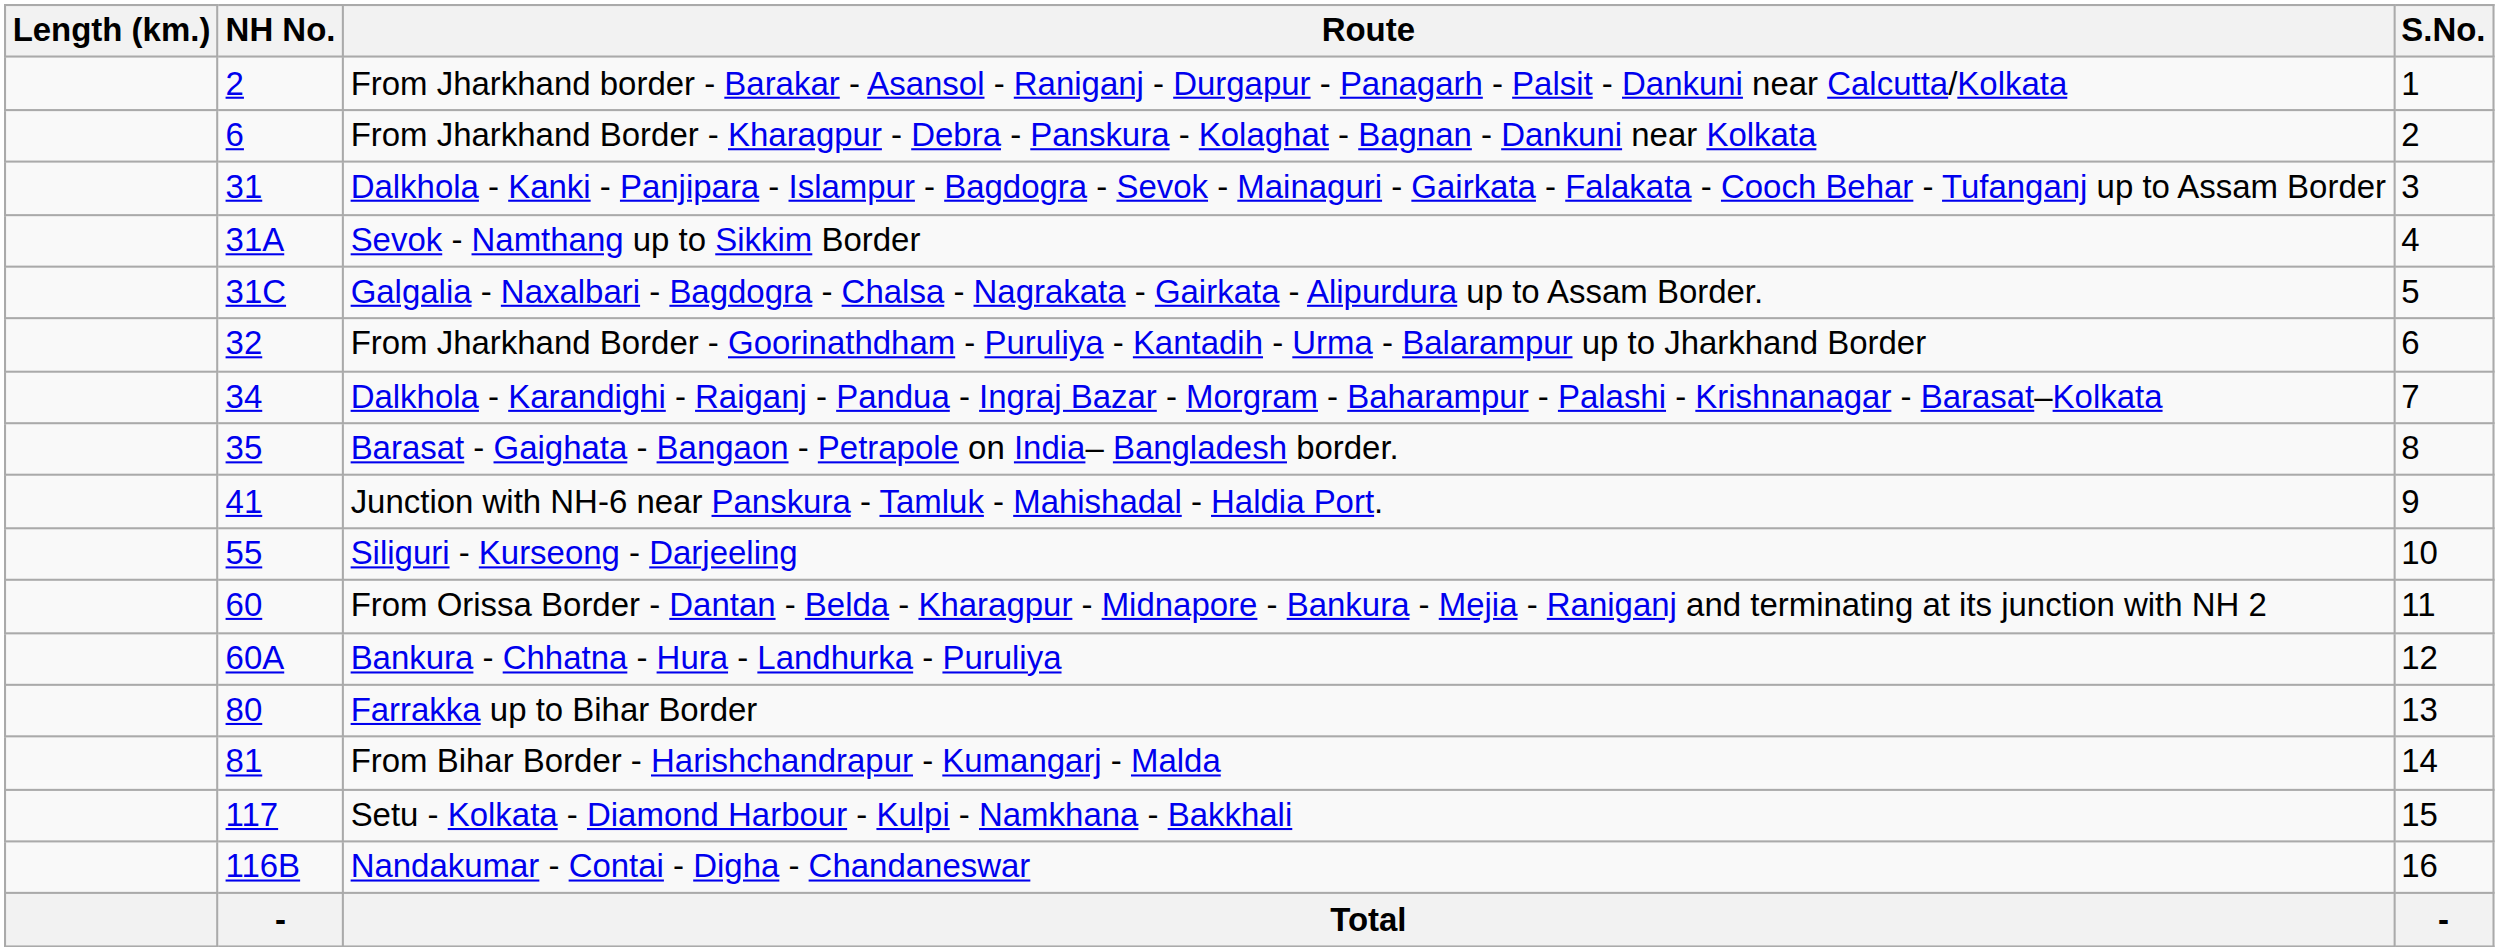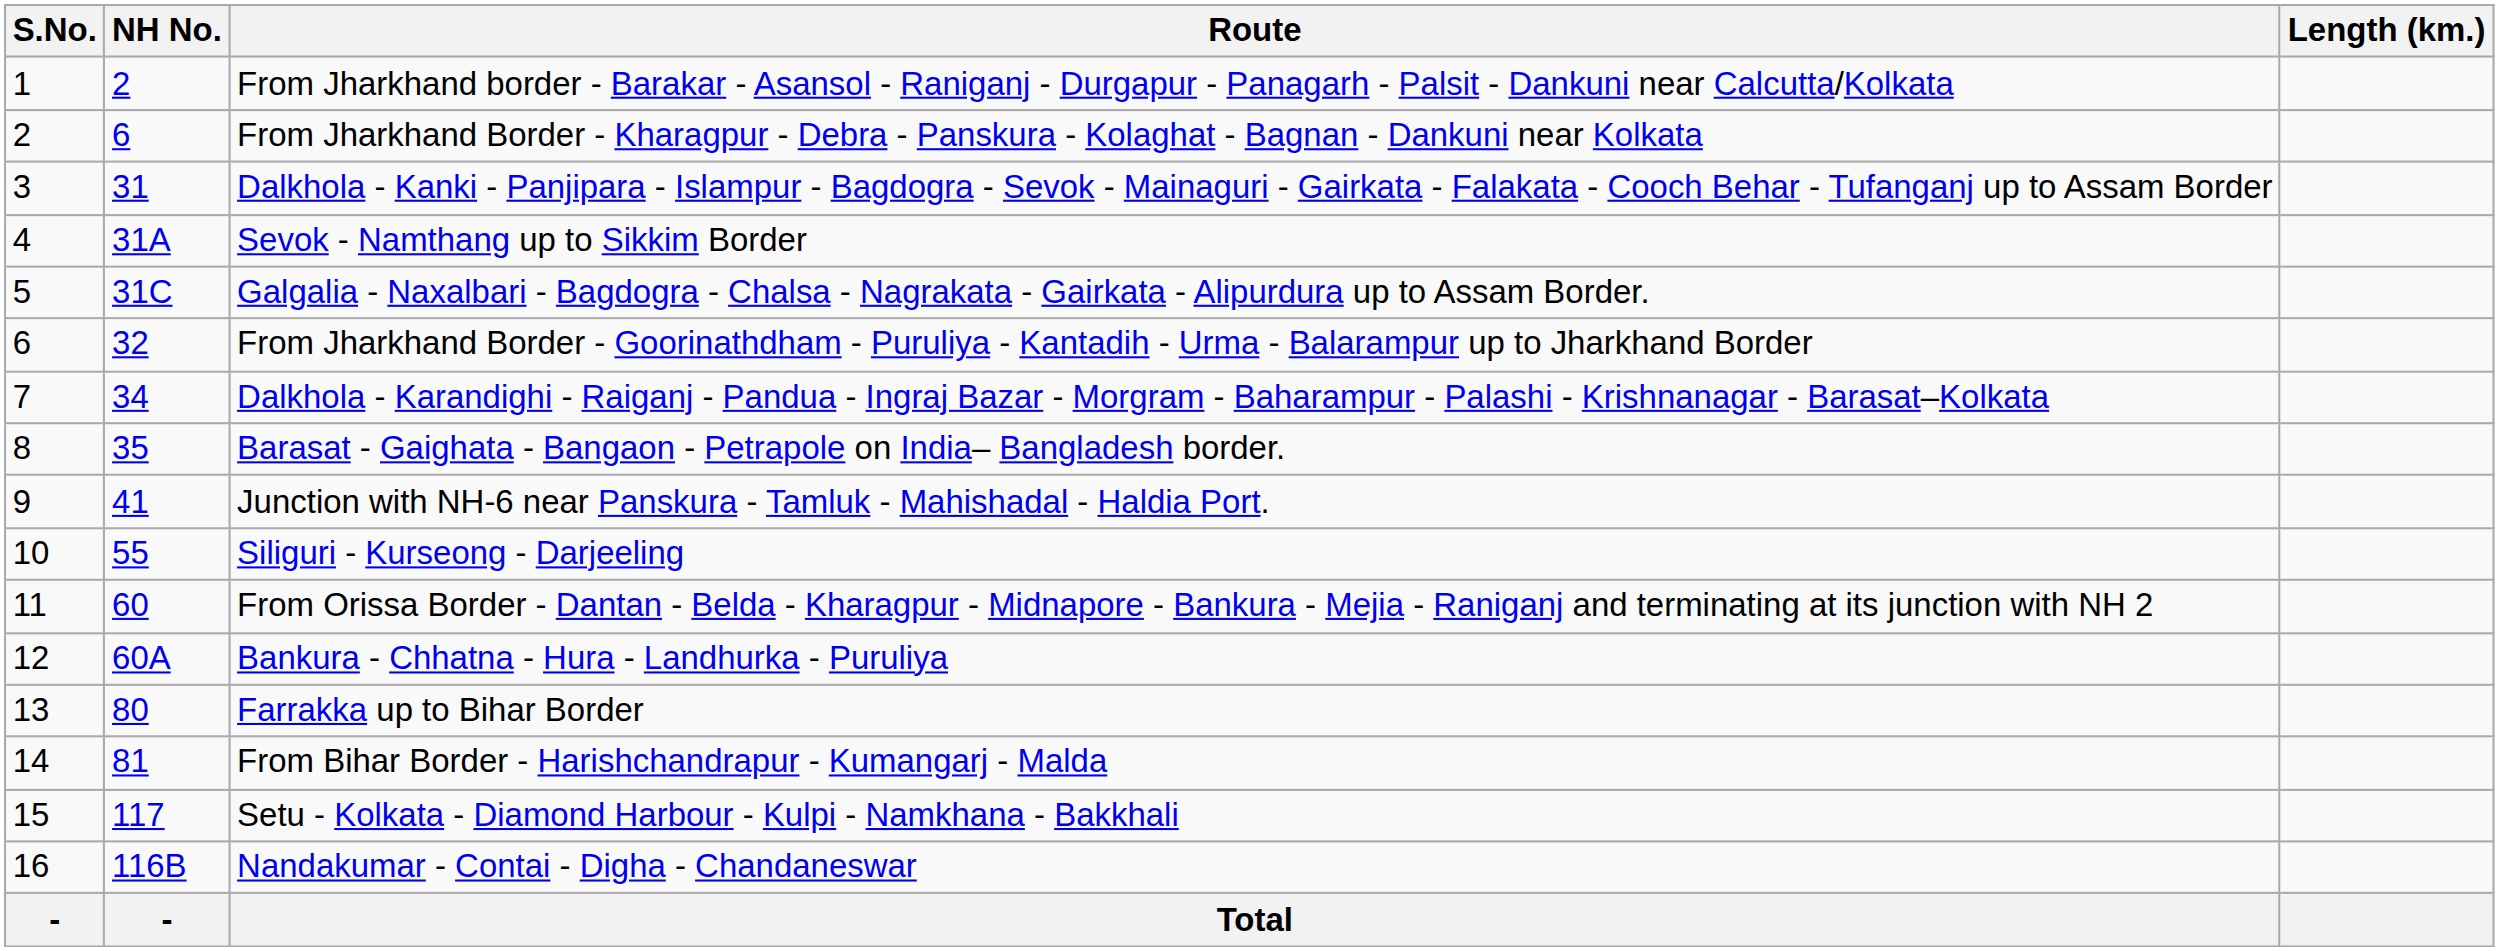 <table class="wikitable">
 <tr>
-<th>Length (km.)</th>
+<th>S.No.</th>
 <th>NH No.</th>
 <th>Route</th>
-<th>S.No.</th>
+<th>Length (km.)</th>
 </tr>
 <tr>
-<td></td>
+<td>1</td>
 <td><a href='#'>2</a></td>
 <td>From Jharkhand border - <a href='#'>Barakar</a> - <a href='#'>Asansol</a> - <a href='#'>Raniganj</a> - <a href='#'>Durgapur</a> - <a href='#'>Panagarh</a> - <a href='#'>Palsit</a> - <a href='#'>Dankuni</a> near <a href='#'>Calcutta</a>/<a href='#'>Kolkata</a></td>
-<td>1</td>
+<td></td>
 </tr>
 <tr>
-<td></td>
+<td>2</td>
 <td><a href='#'>6</a></td>
 <td>From Jharkhand Border - <a href='#'>Kharagpur</a> - <a href='#'>Debra</a> - <a href='#'>Panskura</a> - <a href='#'>Kolaghat</a> - <a href='#'>Bagnan</a> - <a href='#'>Dankuni</a> near <a href='#'>Kolkata</a></td>
-<td>2</td>
+<td></td>
 </tr>
 <tr>
-<td></td>
+<td>3</td>
 <td><a href='#'>31</a></td>
 <td><a href='#'>Dalkhola</a> - <a href='#'>Kanki</a> - <a href='#'>Panjipara</a> - <a href='#'>Islampur</a> - <a href='#'>Bagdogra</a> - <a href='#'>Sevok</a> - <a href='#'>Mainaguri</a> - <a href='#'>Gairkata</a> - <a href='#'>Falakata</a> - <a href='#'>Cooch Behar</a> - <a href='#'>Tufanganj</a> up to Assam Border</td>
-<td>3</td>
+<td></td>
 </tr>
 <tr>
-<td></td>
+<td>4</td>
 <td><a href='#'>31A</a></td>
 <td><a href='#'>Sevok</a> - <a href='#'>Namthang</a> up to <a href='#'>Sikkim</a> Border</td>
-<td>4</td>
+<td></td>
 </tr>
 <tr>
-<td></td>
+<td>5</td>
 <td><a href='#'>31C</a></td>
 <td><a href='#'>Galgalia</a> - <a href='#'>Naxalbari</a> - <a href='#'>Bagdogra</a> - <a href='#'>Chalsa</a> - <a href='#'>Nagrakata</a> - <a href='#'>Gairkata</a> - <a href='#'>Alipurdura</a> up to Assam Border.</td>
-<td>5</td>
+<td></td>
 </tr>
 <tr>
-<td></td>
+<td>6</td>
 <td><a href='#'>32</a></td>
 <td>From Jharkhand Border - <a href='#'>Goorinathdham</a> - <a href='#'>Puruliya</a> - <a href='#'>Kantadih</a> - <a href='#'>Urma</a> - <a href='#'>Balarampur</a> up to Jharkhand Border</td>
-<td>6</td>
+<td></td>
 </tr>
 <tr>
-<td></td>
+<td>7</td>
 <td><a href='#'>34</a></td>
 <td><a href='#'>Dalkhola</a> - <a href='#'>Karandighi</a> - <a href='#'>Raiganj</a> - <a href='#'>Pandua</a> - <a href='#'>Ingraj Bazar</a> - <a href='#'>Morgram</a> - <a href='#'>Baharampur</a> - <a href='#'>Palashi</a> - <a href='#'>Krishnanagar</a> - <a href='#'>Barasat</a>–<a href='#'>Kolkata</a></td>
-<td>7</td>
+<td></td>
 </tr>
 <tr>
-<td></td>
+<td>8</td>
 <td><a href='#'>35</a></td>
 <td><a href='#'>Barasat</a> - <a href='#'>Gaighata</a> - <a href='#'>Bangaon</a> - <a href='#'>Petrapole</a> on <a href='#'>India</a>– <a href='#'>Bangladesh</a> border.</td>
-<td>8</td>
+<td></td>
 </tr>
 <tr>
-<td></td>
+<td>9</td>
 <td><a href='#'>41</a></td>
 <td>Junction with NH-6 near <a href='#'>Panskura</a> - <a href='#'>Tamluk</a> - <a href='#'>Mahishadal</a> - <a href='#'>Haldia Port</a>.</td>
-<td>9</td>
+<td></td>
 </tr>
 <tr>
-<td></td>
+<td>10</td>
 <td><a href='#'>55</a></td>
 <td><a href='#'>Siliguri</a> - <a href='#'>Kurseong</a> - <a href='#'>Darjeeling</a></td>
-<td>10</td>
+<td></td>
 </tr>
 <tr>
-<td></td>
+<td>11</td>
 <td><a href='#'>60</a></td>
 <td>From Orissa Border - <a href='#'>Dantan</a> - <a href='#'>Belda</a> - <a href='#'>Kharagpur</a> - <a href='#'>Midnapore</a> - <a href='#'>Bankura</a> - <a href='#'>Mejia</a> - <a href='#'>Raniganj</a> and terminating at its junction with NH 2</td>
-<td>11</td>
+<td></td>
 </tr>
 <tr>
-<td></td>
+<td>12</td>
 <td><a href='#'>60A</a></td>
 <td><a href='#'>Bankura</a> - <a href='#'>Chhatna</a> - <a href='#'>Hura</a> - <a href='#'>Landhurka</a> - <a href='#'>Puruliya</a></td>
-<td>12</td>
+<td></td>
 </tr>
 <tr>
-<td></td>
+<td>13</td>
 <td><a href='#'>80</a></td>
 <td><a href='#'>Farrakka</a> up to Bihar Border</td>
-<td>13</td>
+<td></td>
 </tr>
 <tr>
-<td></td>
+<td>14</td>
 <td><a href='#'>81</a></td>
 <td>From Bihar Border - <a href='#'>Harishchandrapur</a> - <a href='#'>Kumangarj</a> - <a href='#'>Malda</a></td>
-<td>14</td>
+<td></td>
 </tr>
 <tr>
-<td></td>
+<td>15</td>
 <td><a href='#'>117</a></td>
 <td>Setu - <a href='#'>Kolkata</a> - <a href='#'>Diamond Harbour</a> - <a href='#'>Kulpi</a> - <a href='#'>Namkhana</a> - <a href='#'>Bakkhali</a></td>
-<td>15</td>
+<td></td>
 </tr>
 <tr>
-<td></td>
+<td>16</td>
 <td><a href='#'>116B</a></td>
 <td><a href='#'>Nandakumar</a> - <a href='#'>Contai</a> - <a href='#'>Digha</a> - <a href='#'>Chandaneswar</a></td>
-<td>16</td>
+<td></td>
 </tr>
 <tr>
-<th></th>
+<th>-</th>
 <th>-</th>
 <th><strong>Total</strong></th>
-<th>-</th>
+<th></th>
 </tr>
 </table>
